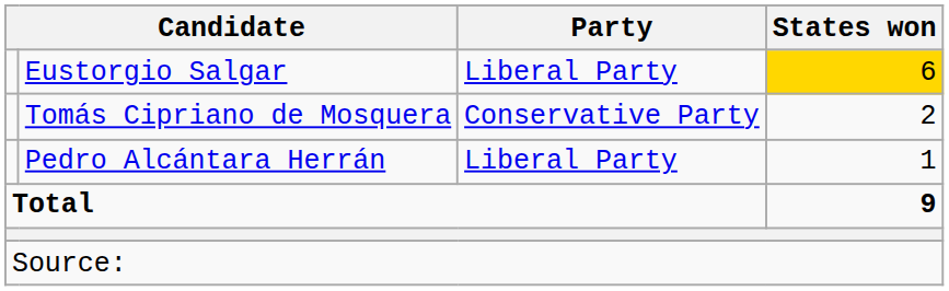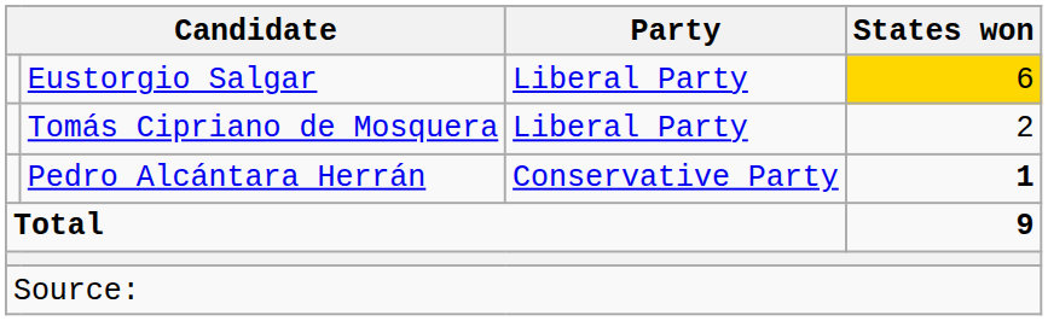 <table class="wikitable sortable">
 <tr>
 <th colspan=2>Candidate</th>
 <th>Party</th>
 <th>States won</th>
 </tr>
 <tr>
 <td bgcolor=></td>
 <td align=left><a href='#'>Eustorgio Salgar</a></td>
 <td align=left><a href='#'>Liberal Party</a></td>
 <td align=right style="background: gold;">6</td>
 </tr>
 <tr>
 <td bgcolor=></td>
 <td align=left><a href='#'>Tomás Cipriano de Mosquera</a></td>
-<td align=left><a href='#'>Conservative Party</a></td>
+<td align=left><a href='#'>Liberal Party</a></td>
 <td align=right>2</td>
 </tr>
 <tr>
 <td bgcolor=></td>
 <td align=left><a href='#'>Pedro Alcántara Herrán</a></td>
-<td align=left><a href='#'>Liberal Party</a></td>
-<td align=right>1</td>
+<td align=left><a href='#'>Conservative Party</a></td>
+<td align=right><strong>1</strong></td>
 </tr>
 <tr class=sortbottom>
 <td align=left colspan=3><strong>Total</strong></td>
 <td align=right><strong>9</strong></td>
 </tr>
 <tr class=sortbottom>
 <th colspan=4></th>
 </tr>
 <tr class=sortbottom>
 <td align=left colspan=4>Source: </td>
 </tr>
 </table>
